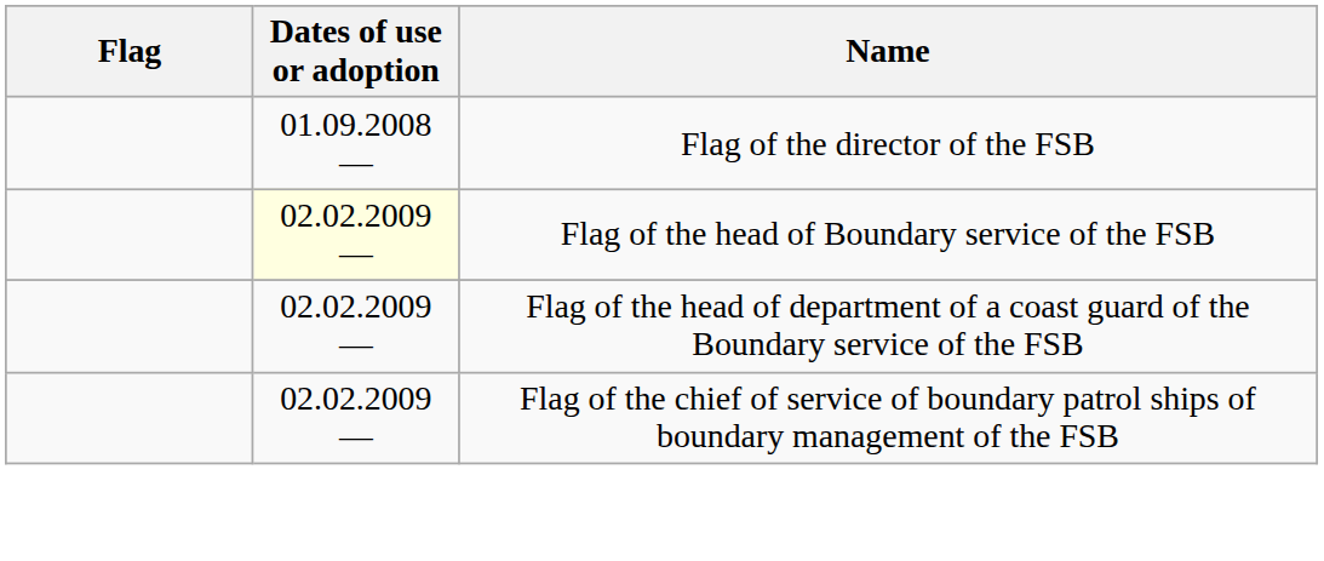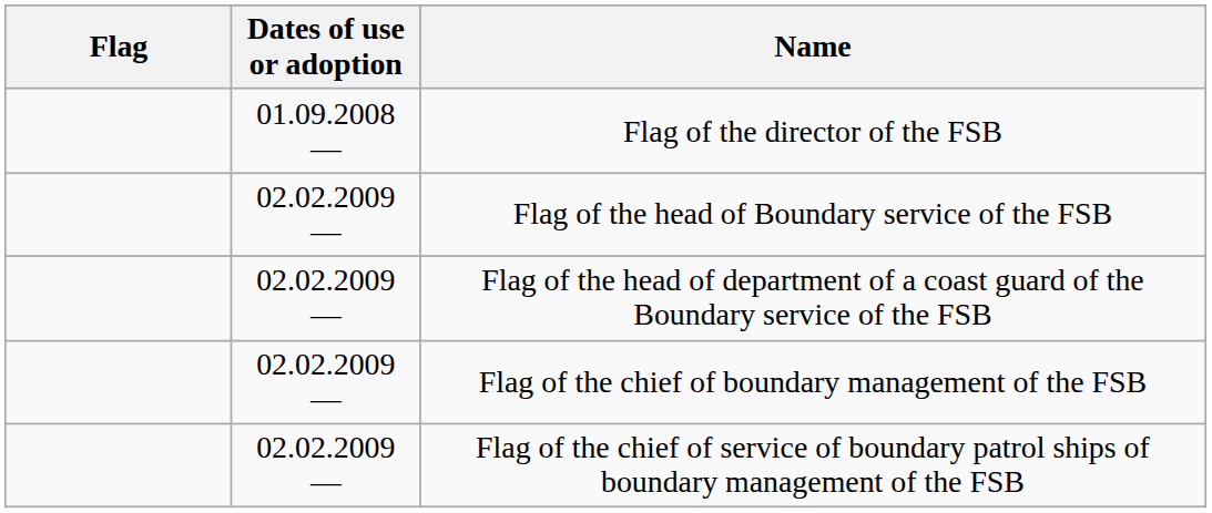 <table class="wikitable">
 <tr>
 <th width="110">Flag</th>
 <th width="90">Dates of use or adoption</th>
 <th width="400">Name</th>
 </tr>
 <tr style="text-align:center;">
 <td></td>
 <td>01.09.2008 —</td>
 <td>Flag of the director of the FSB</td>
 </tr>
 <tr style="text-align:center;">
 <td></td>
-<td style="background: lightyellow;">02.02.2009 —</td>
+<td>02.02.2009 —</td>
 <td>Flag of the head of Boundary service of the FSB</td>
 </tr>
 <tr style="text-align:center;">
 <td></td>
 <td>02.02.2009 —</td>
 <td>Flag of the head of department of a coast guard of the Boundary service of the FSB</td>
 </tr>
 <tr style="text-align:center;">
 <td></td>
 <td>02.02.2009 —</td>
+<td>Flag of the chief of boundary management of the FSB</td>
+</tr>
+<tr style="text-align:center;">
+<td></td>
+<td>02.02.2009 —</td>
 <td>Flag of the chief of service of boundary patrol ships of boundary management of the FSB</td>
 </tr>
 </table>
